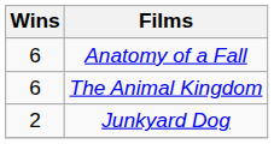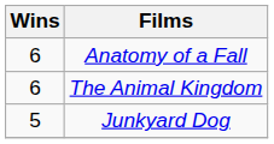 <table class="sortable wikitable" style="text-align:center">
 <tr>
 <th>Wins</th>
 <th>Films</th>
 </tr>
 <tr>
 <td>6</td>
 <td><em><a href='#'>Anatomy of a Fall</a></em></td>
 </tr>
 <tr>
 <td>6</td>
 <td><em><a href='#'>The Animal Kingdom</a></em></td>
 </tr>
 <tr>
-<td>2</td>
+<td>5</td>
 <td><em><a href='#'>Junkyard Dog</a></em></td>
 </tr>
 <tr>
 </tr>
 </table>
